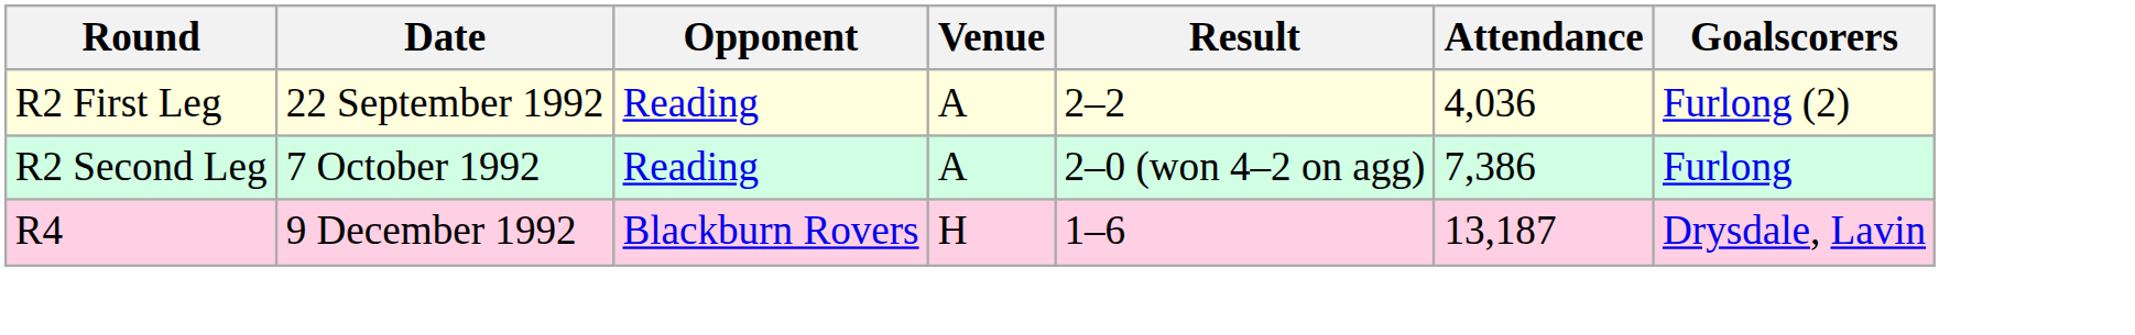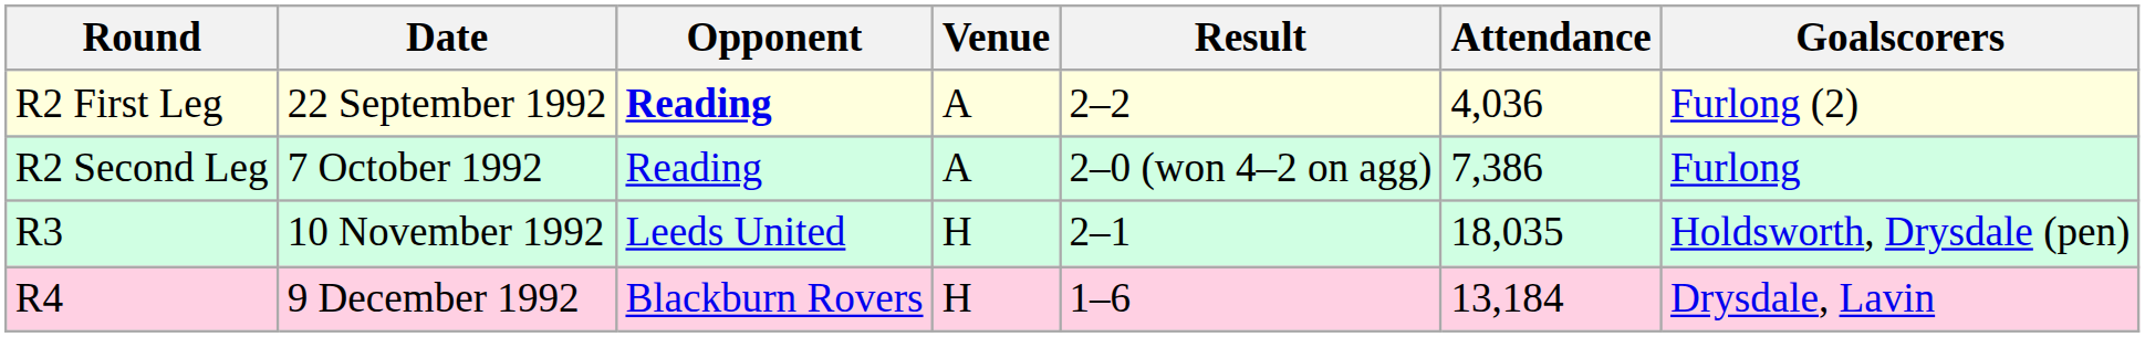 <table class="wikitable">
 <tr>
 <th>Round</th>
 <th>Date</th>
 <th>Opponent</th>
 <th>Venue</th>
 <th>Result</th>
 <th>Attendance</th>
 <th>Goalscorers</th>
 </tr>
 <tr style="background-color: #ffffdd;">
 <td>R2 First Leg</td>
 <td>22 September 1992</td>
-<td><a href='#'>Reading</a></td>
+<td><strong><a href='#'>Reading</a></strong></td>
 <td>A</td>
 <td>2–2</td>
 <td>4,036</td>
 <td><a href='#'>Furlong</a> (2)</td>
 </tr>
 <tr style="background-color: #d0ffe3;">
 <td>R2 Second Leg</td>
 <td>7 October 1992</td>
 <td><a href='#'>Reading</a></td>
 <td>A</td>
 <td>2–0 (won 4–2 on agg)</td>
 <td>7,386</td>
 <td><a href='#'>Furlong</a></td>
 </tr>
+<tr style="background-color: #d0ffe3;">
+<td>R3</td>
+<td>10 November 1992</td>
+<td><a href='#'>Leeds United</a></td>
+<td>H</td>
+<td>2–1</td>
+<td>18,035</td>
+<td><a href='#'>Holdsworth</a>, <a href='#'>Drysdale</a> (pen)</td>
+</tr>
 <tr style="background-color: #ffd0e3;">
 <td>R4</td>
 <td>9 December 1992</td>
 <td><a href='#'>Blackburn Rovers</a></td>
 <td>H</td>
 <td>1–6</td>
-<td>13,187</td>
+<td>13,184</td>
 <td><a href='#'>Drysdale</a>, <a href='#'>Lavin</a></td>
 </tr>
 </table>
